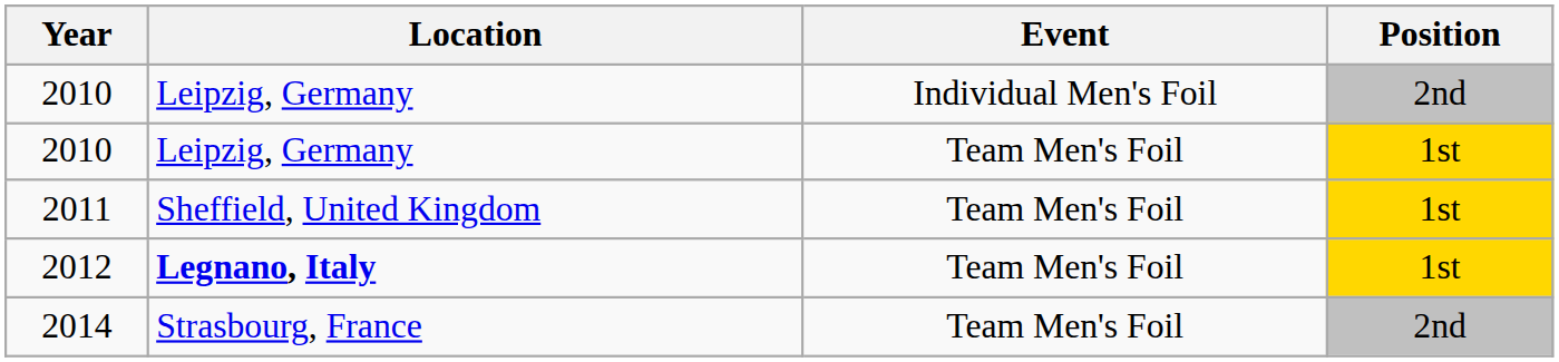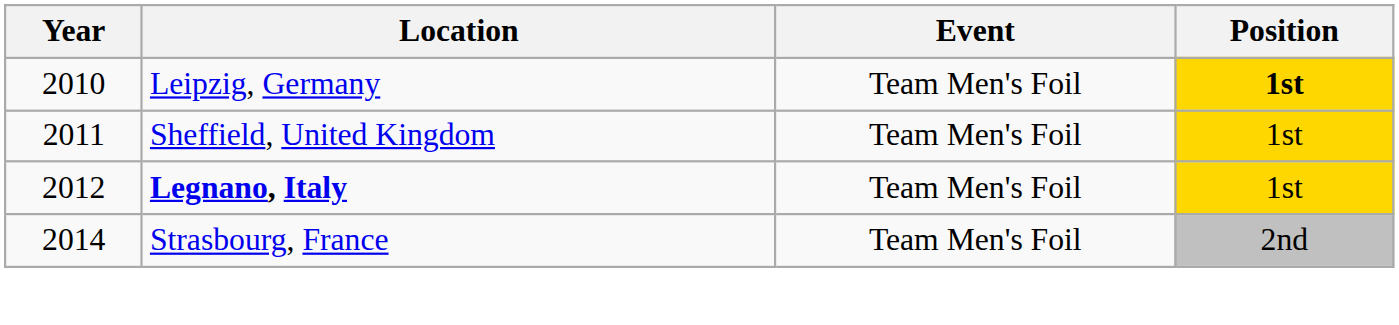 <table class="wikitable" width="50%" style="font-size:90%; text-align:center;">
 <tr>
 <th>Year</th>
 <th>Location</th>
 <th>Event</th>
 <th>Position</th>
 </tr>
 <tr>
 <td>2010</td>
 <td rowspan="1" align="left"> <a href='#'>Leipzig</a>, <a href='#'>Germany</a></td>
-<td>Individual Men's Foil</td>
-<td bgcolor="silver">2nd</td>
-</tr>
-<tr>
-<td>2010</td>
-<td rowspan="1" align="left"> <a href='#'>Leipzig</a>, <a href='#'>Germany</a></td>
 <td>Team Men's Foil</td>
-<td bgcolor="gold">1st</td>
+<td bgcolor="gold"><strong>1st</strong></td>
 </tr>
 <tr>
 <td>2011</td>
 <td rowspan="1" align="left"> <a href='#'>Sheffield</a>, <a href='#'>United Kingdom</a></td>
 <td>Team Men's Foil</td>
 <td bgcolor="gold">1st</td>
 </tr>
 <tr>
 <td>2012</td>
 <td rowspan="1" align="left"><strong> <a href='#'>Legnano</a>, <a href='#'>Italy</a></strong></td>
 <td>Team Men's Foil</td>
 <td bgcolor="gold">1st</td>
 </tr>
 <tr>
 <td>2014</td>
 <td rowspan="1" align="left"> <a href='#'>Strasbourg</a>, <a href='#'>France</a></td>
 <td>Team Men's Foil</td>
 <td bgcolor="silver">2nd</td>
 </tr>
 </table>
